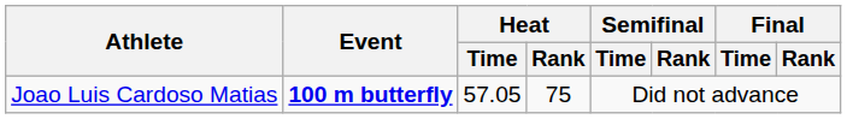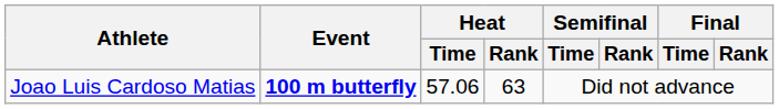 <table class="wikitable" style="font-size:90%">
 <tr>
 <th rowspan="2">Athlete</th>
 <th rowspan="2">Event</th>
 <th colspan="2">Heat</th>
 <th colspan="2">Semifinal</th>
 <th colspan="2">Final</th>
 </tr>
 <tr style="font-size:95%">
 <th>Time</th>
 <th>Rank</th>
 <th>Time</th>
 <th>Rank</th>
 <th>Time</th>
 <th>Rank</th>
 </tr>
 <tr align=center>
 <td align=left><a href='#'>Joao Luis Cardoso Matias</a></td>
 <td align=left><strong><a href='#'>100 m butterfly</a></strong></td>
-<td>57.05</td>
-<td>75</td>
+<td>57.06</td>
+<td>63</td>
 <td colspan=4>Did not advance</td>
 </tr>
 </table>
